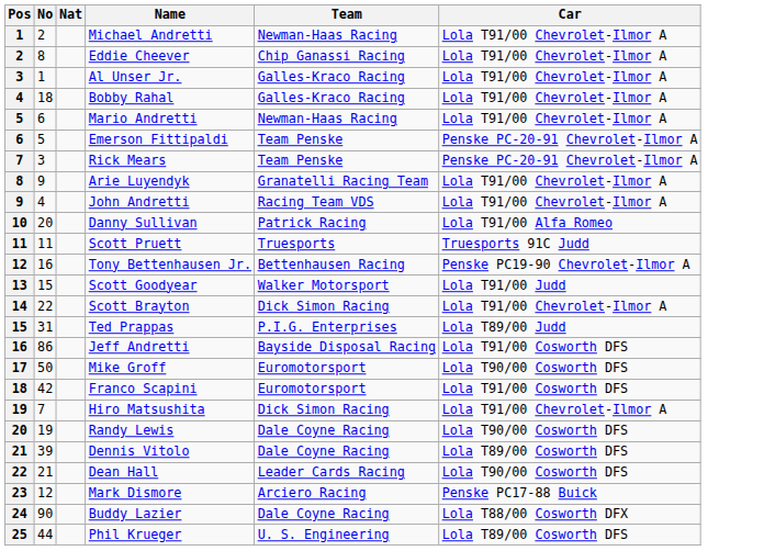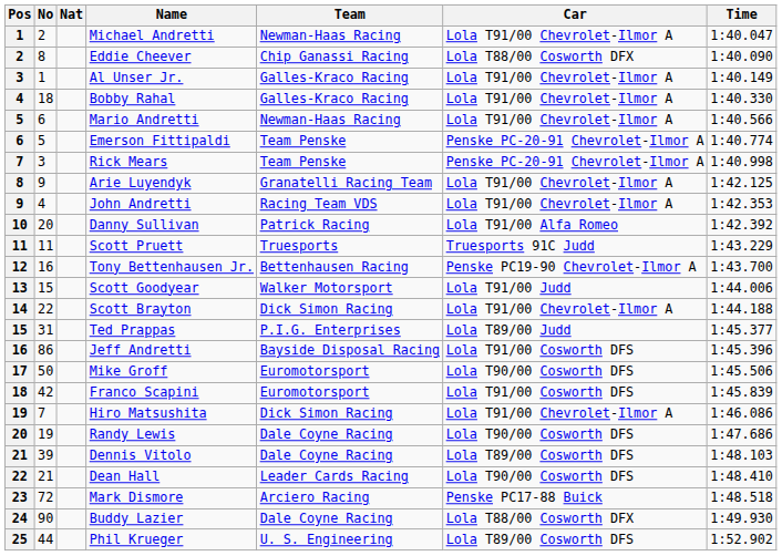 <table class="wikitable" style="font-size: 95%;">
 <tr>
 <th>Pos</th>
 <th>No</th>
 <th>Nat</th>
 <th>Name</th>
 <th>Team</th>
 <th>Car</th>
+<th>Time</th>
 </tr>
 <tr>
 <th>1</th>
 <td>2</td>
 <td></td>
 <td><a href='#'>Michael Andretti</a></td>
 <td><a href='#'>Newman-Haas Racing</a></td>
 <td><a href='#'>Lola</a> T91/00 <a href='#'>Chevrolet</a>-<a href='#'>Ilmor</a> A</td>
+<td>1:40.047</td>
 </tr>
 <tr>
 <th>2</th>
 <td>8</td>
 <td></td>
 <td><a href='#'>Eddie Cheever</a></td>
 <td><a href='#'>Chip Ganassi Racing</a></td>
-<td><a href='#'>Lola</a> T91/00 <a href='#'>Chevrolet</a>-<a href='#'>Ilmor</a> A</td>
+<td><a href='#'>Lola</a> T88/00 <a href='#'>Cosworth</a> DFX</td>
+<td>1:40.090</td>
 </tr>
 <tr>
 <th>3</th>
 <td>1</td>
 <td></td>
 <td><a href='#'>Al Unser Jr.</a></td>
 <td><a href='#'>Galles-Kraco Racing</a></td>
 <td><a href='#'>Lola</a> T91/00 <a href='#'>Chevrolet</a>-<a href='#'>Ilmor</a> A</td>
+<td>1:40.149</td>
 </tr>
 <tr>
 <th>4</th>
 <td>18</td>
 <td></td>
 <td><a href='#'>Bobby Rahal</a></td>
 <td><a href='#'>Galles-Kraco Racing</a></td>
 <td><a href='#'>Lola</a> T91/00 <a href='#'>Chevrolet</a>-<a href='#'>Ilmor</a> A</td>
+<td>1:40.330</td>
 </tr>
 <tr>
 <th>5</th>
 <td>6</td>
 <td></td>
 <td><a href='#'>Mario Andretti</a></td>
 <td><a href='#'>Newman-Haas Racing</a></td>
 <td><a href='#'>Lola</a> T91/00 <a href='#'>Chevrolet</a>-<a href='#'>Ilmor</a> A</td>
+<td>1:40.566</td>
 </tr>
 <tr>
 <th>6</th>
 <td>5</td>
 <td></td>
 <td><a href='#'>Emerson Fittipaldi</a></td>
 <td><a href='#'>Team Penske</a></td>
 <td><a href='#'>Penske PC-20-91</a> <a href='#'>Chevrolet</a>-<a href='#'>Ilmor</a> A</td>
+<td>1:40.774</td>
 </tr>
 <tr>
 <th>7</th>
 <td>3</td>
 <td></td>
 <td><a href='#'>Rick Mears</a></td>
 <td><a href='#'>Team Penske</a></td>
 <td><a href='#'>Penske PC-20-91</a> <a href='#'>Chevrolet</a>-<a href='#'>Ilmor</a> A</td>
+<td>1:40.998</td>
 </tr>
 <tr>
 <th>8</th>
 <td>9</td>
 <td></td>
 <td><a href='#'>Arie Luyendyk</a></td>
 <td><a href='#'>Granatelli Racing Team</a></td>
 <td><a href='#'>Lola</a> T91/00 <a href='#'>Chevrolet</a>-<a href='#'>Ilmor</a> A</td>
+<td>1:42.125</td>
 </tr>
 <tr>
 <th>9</th>
 <td>4</td>
 <td></td>
 <td><a href='#'>John Andretti</a></td>
 <td><a href='#'>Racing Team VDS</a></td>
 <td><a href='#'>Lola</a> T91/00 <a href='#'>Chevrolet</a>-<a href='#'>Ilmor</a> A</td>
+<td>1:42.353</td>
 </tr>
 <tr>
 <th>10</th>
 <td>20</td>
 <td></td>
 <td><a href='#'>Danny Sullivan</a></td>
 <td><a href='#'>Patrick Racing</a></td>
 <td><a href='#'>Lola</a> T91/00 <a href='#'>Alfa Romeo</a></td>
+<td>1:42.392</td>
 </tr>
 <tr>
 <th>11</th>
 <td>11</td>
 <td></td>
 <td><a href='#'>Scott Pruett</a></td>
 <td><a href='#'>Truesports</a></td>
 <td><a href='#'>Truesports</a> 91C <a href='#'>Judd</a></td>
+<td>1:43.229</td>
 </tr>
 <tr>
 <th>12</th>
 <td>16</td>
 <td></td>
 <td><a href='#'>Tony Bettenhausen Jr.</a></td>
 <td><a href='#'>Bettenhausen Racing</a></td>
 <td><a href='#'>Penske</a> PC19-90 <a href='#'>Chevrolet</a>-<a href='#'>Ilmor</a> A</td>
+<td>1:43.700</td>
 </tr>
 <tr>
 <th>13</th>
 <td>15</td>
 <td></td>
 <td><a href='#'>Scott Goodyear</a></td>
 <td><a href='#'>Walker Motorsport</a></td>
 <td><a href='#'>Lola</a> T91/00 <a href='#'>Judd</a></td>
+<td>1:44.006</td>
 </tr>
 <tr>
 <th>14</th>
 <td>22</td>
 <td></td>
 <td><a href='#'>Scott Brayton</a></td>
 <td><a href='#'>Dick Simon Racing</a></td>
 <td><a href='#'>Lola</a> T91/00 <a href='#'>Chevrolet</a>-<a href='#'>Ilmor</a> A</td>
+<td>1:44.188</td>
 </tr>
 <tr>
 <th>15</th>
 <td>31</td>
 <td></td>
 <td><a href='#'>Ted Prappas</a></td>
 <td><a href='#'>P.I.G. Enterprises</a></td>
 <td><a href='#'>Lola</a> T89/00 <a href='#'>Judd</a></td>
+<td>1:45.377</td>
 </tr>
 <tr>
 <th>16</th>
 <td>86</td>
 <td></td>
 <td><a href='#'>Jeff Andretti</a></td>
 <td><a href='#'>Bayside Disposal Racing</a></td>
 <td><a href='#'>Lola</a> T91/00 <a href='#'>Cosworth</a> DFS</td>
+<td>1:45.396</td>
 </tr>
 <tr>
 <th>17</th>
 <td>50</td>
 <td></td>
 <td><a href='#'>Mike Groff</a></td>
 <td><a href='#'>Euromotorsport</a></td>
 <td><a href='#'>Lola</a> T90/00 <a href='#'>Cosworth</a> DFS</td>
+<td>1:45.506</td>
 </tr>
 <tr>
 <th>18</th>
 <td>42</td>
 <td></td>
 <td><a href='#'>Franco Scapini</a></td>
 <td><a href='#'>Euromotorsport</a></td>
 <td><a href='#'>Lola</a> T91/00 <a href='#'>Cosworth</a> DFS</td>
+<td>1:45.839</td>
 </tr>
 <tr>
 <th>19</th>
 <td>7</td>
 <td></td>
 <td><a href='#'>Hiro Matsushita</a></td>
 <td><a href='#'>Dick Simon Racing</a></td>
 <td><a href='#'>Lola</a> T91/00 <a href='#'>Chevrolet</a>-<a href='#'>Ilmor</a> A</td>
+<td>1:46.086</td>
 </tr>
 <tr>
 <th>20</th>
 <td>19</td>
 <td></td>
 <td><a href='#'>Randy Lewis</a></td>
 <td><a href='#'>Dale Coyne Racing</a></td>
 <td><a href='#'>Lola</a> T90/00 <a href='#'>Cosworth</a> DFS</td>
+<td>1:47.686</td>
 </tr>
 <tr>
 <th>21</th>
 <td>39</td>
 <td></td>
 <td><a href='#'>Dennis Vitolo</a></td>
 <td><a href='#'>Dale Coyne Racing</a></td>
 <td><a href='#'>Lola</a> T89/00 <a href='#'>Cosworth</a> DFS</td>
+<td>1:48.103</td>
 </tr>
 <tr>
 <th>22</th>
 <td>21</td>
 <td></td>
 <td><a href='#'>Dean Hall</a></td>
 <td><a href='#'>Leader Cards Racing</a></td>
 <td><a href='#'>Lola</a> T90/00 <a href='#'>Cosworth</a> DFS</td>
+<td>1:48.410</td>
 </tr>
 <tr>
 <th>23</th>
-<td>12</td>
+<td>72</td>
 <td></td>
 <td><a href='#'>Mark Dismore</a></td>
 <td><a href='#'>Arciero Racing</a></td>
 <td><a href='#'>Penske</a> PC17-88 <a href='#'>Buick</a></td>
+<td>1:48.518</td>
 </tr>
 <tr>
 <th>24</th>
 <td>90</td>
 <td></td>
 <td><a href='#'>Buddy Lazier</a></td>
 <td><a href='#'>Dale Coyne Racing</a></td>
 <td><a href='#'>Lola</a> T88/00 <a href='#'>Cosworth</a> DFX</td>
+<td>1:49.930</td>
 </tr>
 <tr>
 <th>25</th>
 <td>44</td>
 <td></td>
 <td><a href='#'>Phil Krueger</a></td>
 <td><a href='#'>U. S. Engineering</a></td>
 <td><a href='#'>Lola</a> T89/00 <a href='#'>Cosworth</a> DFS</td>
+<td>1:52.902</td>
 </tr>
 </table>
